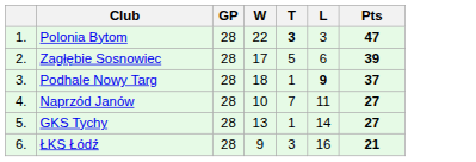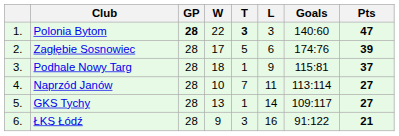 <table class="wikitable">
 <tr>
 <th width="30"></th>
 <th width="200">Club</th>
 <th width="30">GP</th>
 <th width="30">W</th>
 <th width="30">T</th>
 <th width="30">L</th>
+<th width="70">Goals</th>
 <th width="70">Pts</th>
 </tr>
 <tr bgcolor="#e6fae6" align="center">
 <td>1.</td>
 <td align="left"><a href='#'>Polonia Bytom</a></td>
-<td>28</td>
+<td><strong>28</strong></td>
 <td>22</td>
 <td><strong>3</strong></td>
 <td>3</td>
+<td>140:60</td>
 <td><strong>47</strong></td>
 </tr>
 <tr bgcolor="#e6fae6" align="center">
 <td>2.</td>
 <td align="left"><a href='#'>Zagłębie Sosnowiec</a></td>
 <td>28</td>
 <td>17</td>
 <td>5</td>
 <td>6</td>
+<td>174:76</td>
 <td><strong>39</strong></td>
 </tr>
 <tr bgcolor="#e6fae6" align="center">
 <td>3.</td>
 <td align="left"><a href='#'>Podhale Nowy Targ</a></td>
 <td>28</td>
 <td>18</td>
 <td>1</td>
-<td><strong>9</strong></td>
+<td>9</td>
+<td>115:81</td>
 <td><strong>37</strong></td>
 </tr>
 <tr bgcolor="#e6fae6" align="center">
 <td>4.</td>
 <td align="left"><a href='#'>Naprzód Janów</a></td>
 <td>28</td>
 <td>10</td>
 <td>7</td>
 <td>11</td>
+<td>113:114</td>
 <td><strong>27</strong></td>
 </tr>
 <tr bgcolor="#e6fae6" align="center">
 <td>5.</td>
 <td align="left"><a href='#'>GKS Tychy</a></td>
 <td>28</td>
 <td>13</td>
 <td>1</td>
 <td>14</td>
+<td>109:117</td>
 <td><strong>27</strong></td>
 </tr>
 <tr bgcolor="#e6fae6" align="center">
 <td>6.</td>
 <td align="left"><a href='#'>ŁKS Łódź</a></td>
 <td>28</td>
 <td>9</td>
 <td>3</td>
 <td>16</td>
+<td>91:122</td>
 <td><strong>21</strong></td>
 </tr>
 </table>
